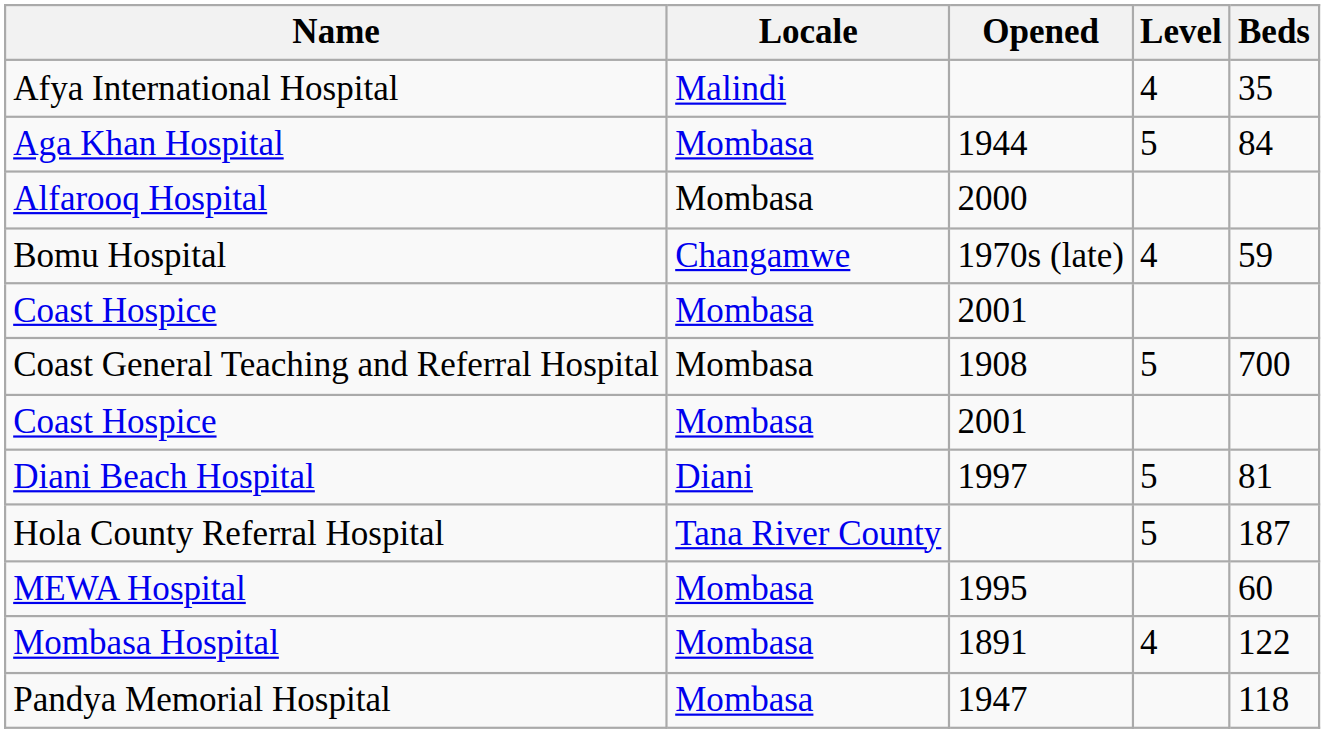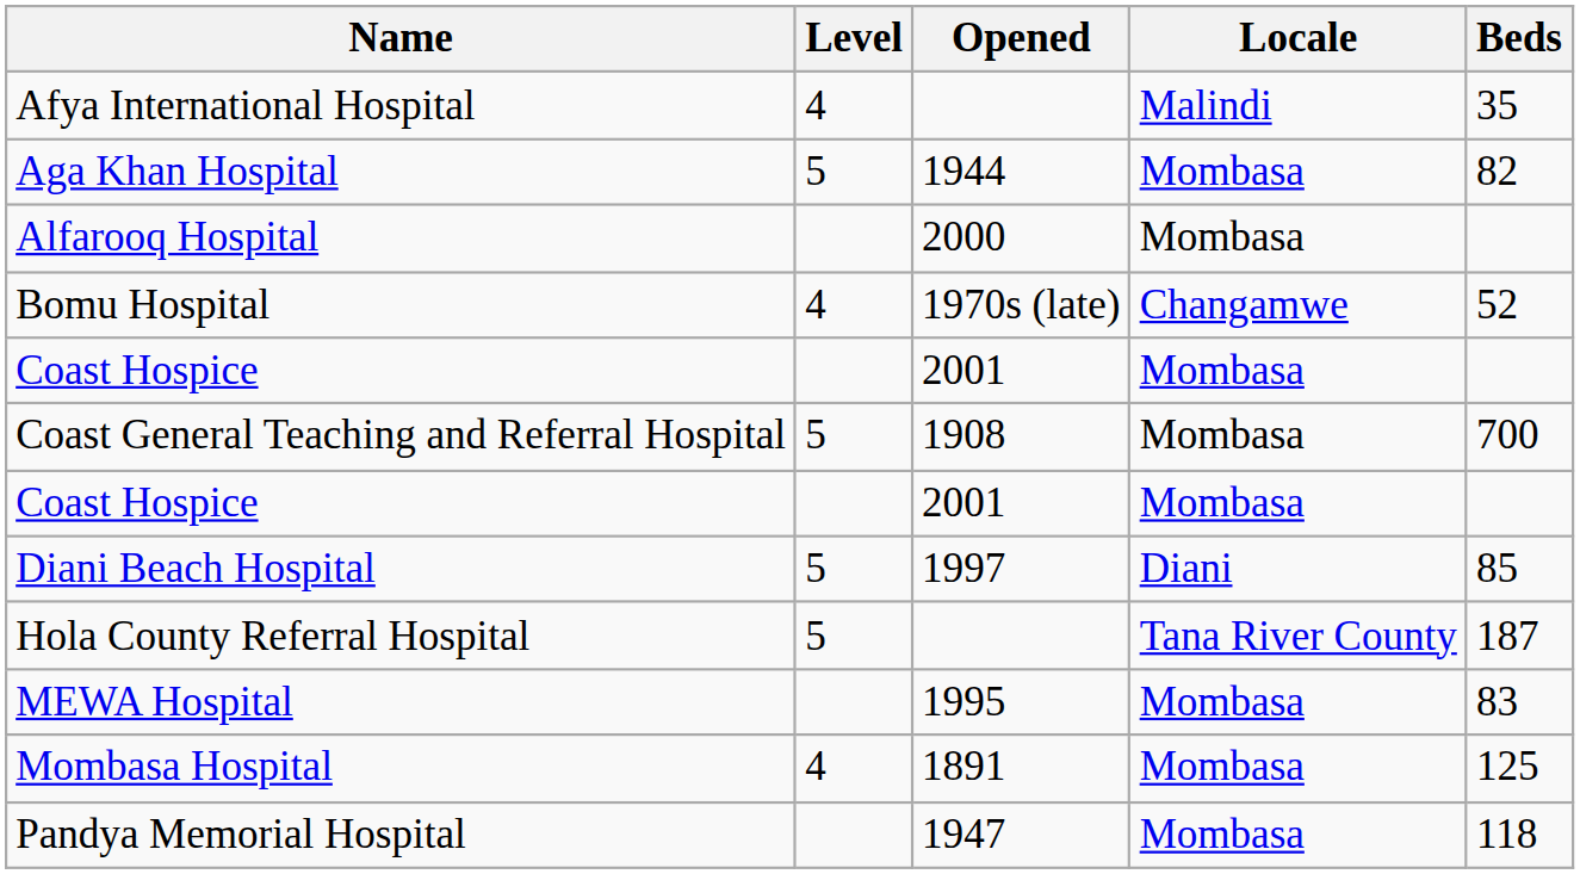 <table class="wikitable sortable">
 <tr>
 <th>Name</th>
+<th>Level</th>
+<th>Opened</th>
 <th>Locale</th>
-<th>Opened</th>
-<th>Level</th>
 <th>Beds</th>
 </tr>
 <tr>
 <td>Afya International Hospital</td>
+<td>4</td>
+<td></td>
 <td><a href='#'>Malindi</a><br></td>
-<td></td>
-<td>4</td>
 <td>35</td>
 </tr>
 <tr>
 <td><a href='#'>Aga Khan Hospital</a></td>
+<td>5</td>
+<td>1944</td>
 <td><a href='#'>Mombasa</a><br></td>
-<td>1944</td>
-<td>5</td>
-<td>84</td>
+<td>82</td>
 </tr>
 <tr>
 <td><a href='#'>Alfarooq Hospital</a></td>
+<td></td>
+<td>2000</td>
 <td>Mombasa<br></td>
-<td>2000</td>
-<td></td>
 <td></td>
 </tr>
 <tr>
 <td>Bomu Hospital</td>
+<td>4</td>
+<td>1970s (late)</td>
 <td><a href='#'>Changamwe</a><br></td>
-<td>1970s (late)</td>
-<td>4</td>
-<td>59</td>
+<td>52</td>
 </tr>
 <tr>
 <td><a href='#'>Coast Hospice</a></td>
+<td></td>
+<td>2001</td>
 <td><a href='#'>Mombasa</a><br></td>
-<td>2001</td>
-<td></td>
 <td></td>
 </tr>
 <tr>
 <td>Coast General Teaching and Referral Hospital</td>
+<td>5</td>
+<td>1908</td>
 <td>Mombasa<br></td>
-<td>1908</td>
-<td>5</td>
 <td>700</td>
 </tr>
 <tr>
 <td><a href='#'>Coast Hospice</a></td>
+<td></td>
+<td>2001</td>
 <td><a href='#'>Mombasa</a><br></td>
-<td>2001</td>
-<td></td>
 <td></td>
 </tr>
 <tr>
 <td><a href='#'>Diani Beach Hospital</a></td>
+<td>5</td>
+<td>1997</td>
 <td><a href='#'>Diani</a><br></td>
-<td>1997</td>
-<td>5</td>
-<td>81</td>
+<td>85</td>
 </tr>
 <tr>
 <td>Hola County Referral Hospital</td>
+<td>5</td>
+<td></td>
 <td><a href='#'>Tana River County</a><br></td>
-<td></td>
-<td>5</td>
 <td>187</td>
 </tr>
 <tr>
 <td><a href='#'>MEWA Hospital</a></td>
+<td></td>
+<td>1995</td>
 <td><a href='#'>Mombasa</a><br></td>
-<td>1995</td>
-<td></td>
-<td>60</td>
+<td>83</td>
 </tr>
 <tr>
 <td><a href='#'>Mombasa Hospital</a></td>
+<td>4</td>
+<td>1891</td>
 <td><a href='#'>Mombasa</a><br></td>
-<td>1891</td>
-<td>4</td>
-<td>122</td>
+<td>125</td>
 </tr>
 <tr>
 <td>Pandya Memorial Hospital</td>
+<td></td>
+<td>1947</td>
 <td><a href='#'>Mombasa</a></td>
-<td>1947</td>
-<td></td>
 <td>118</td>
 </tr>
 </table>
